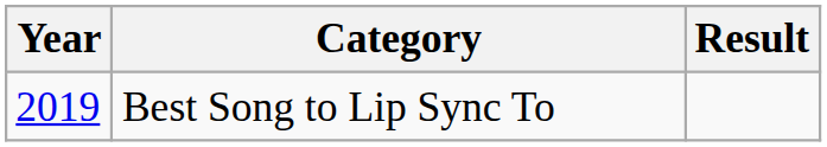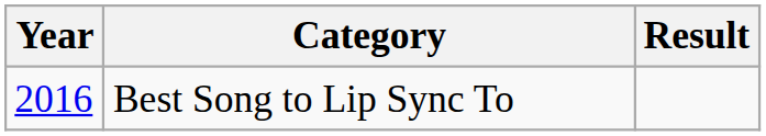 <table class="wikitable">
 <tr>
 <th width="33">Year</th>
 <th width="210">Category</th>
 <th width="33">Result</th>
 </tr>
 <tr>
-<td><a href='#'>2019</a></td>
+<td><a href='#'>2016</a></td>
 <td>Best Song to Lip Sync To</td>
 <td></td>
 </tr>
 </table>
